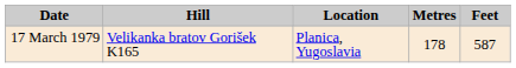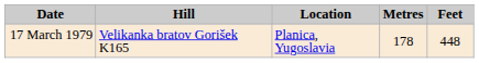 <table class="wikitable sortable" style="text-align:left; line-height:16px; width:44;">
 <tr>
 <th style="background-color: #ccc;" width="100">Date</th>
 <th style="background-color: #ccc;" width="200">Hill</th>
 <th style="background-color: #ccc;" width="120">Location</th>
 <th style="background-color: #ccc;" width="48">Metres</th>
 <th style="background-color: #ccc;" width="48">Feet</th>
 </tr>
 <tr bgcolor=#FAEBD7>
 <td align=right>17 March 1979  </td>
 <td><a href='#'>Velikanka bratov Gorišek</a> K165</td>
 <td><a href='#'>Planica</a>, <a href='#'>Yugoslavia</a></td>
 <td align=center>178</td>
-<td align=center>587</td>
+<td align=center>448</td>
 </tr>
 </table>
